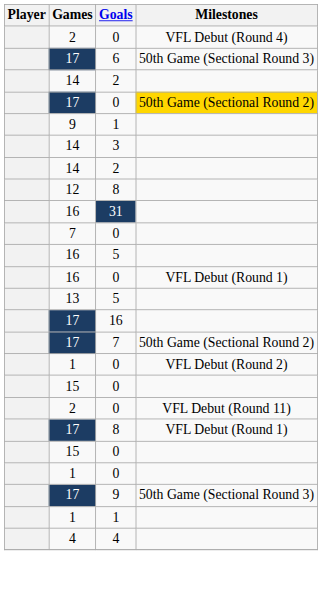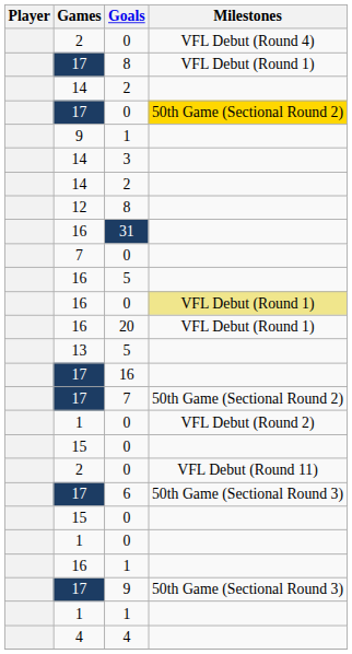 <table class="wikitable plainrowheaders sortable" style="text-align:center;">
 <tr>
 <th scope="col">Player</th>
 <th scope="col" width:3em>Games</th>
 <th scope="col" width:3em><a href='#'>Goals</a></th>
 <th scope="col" width:3em>Milestones</th>
 </tr>
 <tr>
 <th scope="row"></th>
 <td>2</td>
 <td>0</td>
 <td>VFL Debut (Round 4)</td>
 </tr>
 <tr>
 <th scope="row"></th>
 <td style="background:#1C3C63; color:white">17</td>
-<td>6</td>
-<td>50th Game (Sectional Round 3)</td>
+<td>8</td>
+<td>VFL Debut (Round 1)</td>
 </tr>
 <tr>
 <th scope="row"></th>
 <td>14</td>
 <td>2</td>
 <td></td>
 </tr>
 <tr>
 <th scope="row"></th>
 <td style="background:#1C3C63; color:white">17</td>
 <td>0</td>
 <td style="background: gold;">50th Game (Sectional Round 2)</td>
 </tr>
 <tr>
 <th scope="row"></th>
 <td>9</td>
 <td>1</td>
 <td></td>
 </tr>
 <tr>
 <th scope="row"></th>
 <td>14</td>
 <td>3</td>
 <td></td>
 </tr>
 <tr>
 <th scope="row"></th>
 <td>14</td>
 <td>2</td>
 <td></td>
 </tr>
 <tr>
 <th scope="row"></th>
 <td>12</td>
 <td>8</td>
 <td></td>
 </tr>
 <tr>
 <th scope="row"></th>
 <td>16</td>
 <td style="background:#1C3C63; color:white">31</td>
 <td></td>
 </tr>
 <tr>
 <th scope="row"></th>
 <td>7</td>
 <td>0</td>
 <td></td>
 </tr>
 <tr>
 <th scope="row"></th>
 <td>16</td>
 <td>5</td>
 <td></td>
 </tr>
 <tr>
 <th scope="row"></th>
 <td>16</td>
 <td>0</td>
+<td style="background: khaki;">VFL Debut (Round 1)</td>
+</tr>
+<tr>
+<th scope="row"></th>
+<td>16</td>
+<td>20</td>
 <td>VFL Debut (Round 1)</td>
 </tr>
 <tr>
 <th scope="row"></th>
 <td>13</td>
 <td>5</td>
 <td></td>
 </tr>
 <tr>
 <th scope="row"></th>
 <td style="background:#1C3C63; color:white">17</td>
 <td>16</td>
 <td></td>
 </tr>
 <tr>
 <th scope="row"></th>
 <td style="background:#1C3C63; color:white">17</td>
 <td>7</td>
 <td>50th Game (Sectional Round 2)</td>
 </tr>
 <tr>
 <th scope="row"></th>
 <td>1</td>
 <td>0</td>
 <td>VFL Debut (Round 2)</td>
 </tr>
 <tr>
 <th scope="row"></th>
 <td>15</td>
 <td>0</td>
 <td></td>
 </tr>
 <tr>
 <th scope="row"></th>
 <td>2</td>
 <td>0</td>
 <td>VFL Debut (Round 11)</td>
 </tr>
 <tr>
 <th scope="row"></th>
 <td style="background:#1C3C63; color:white">17</td>
-<td>8</td>
-<td>VFL Debut (Round 1)</td>
+<td>6</td>
+<td>50th Game (Sectional Round 3)</td>
 </tr>
 <tr>
 <th scope="row"></th>
 <td>15</td>
 <td>0</td>
 <td></td>
 </tr>
 <tr>
 <th scope="row"></th>
 <td>1</td>
 <td>0</td>
+<td></td>
+</tr>
+<tr>
+<th scope="row"></th>
+<td>16</td>
+<td>1</td>
 <td></td>
 </tr>
 <tr>
 <th scope="row"></th>
 <td style="background:#1C3C63; color:white">17</td>
 <td>9</td>
 <td>50th Game (Sectional Round 3)</td>
 </tr>
 <tr>
 <th scope="row"></th>
 <td>1</td>
 <td>1</td>
 <td></td>
 </tr>
 <tr>
 <th scope="row"></th>
 <td>4</td>
 <td>4</td>
 <td></td>
 </tr>
 <tr>
 </tr>
 </table>
